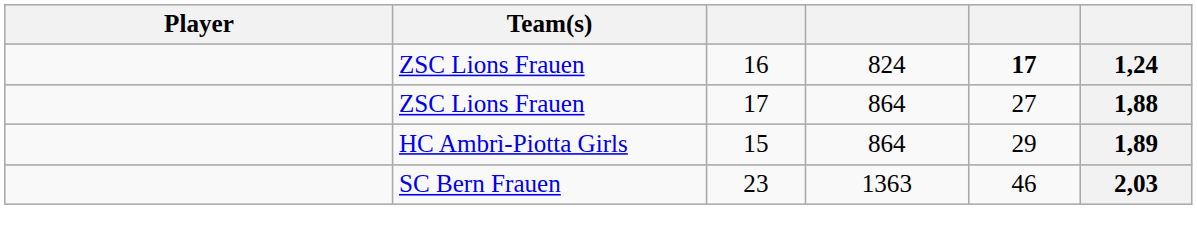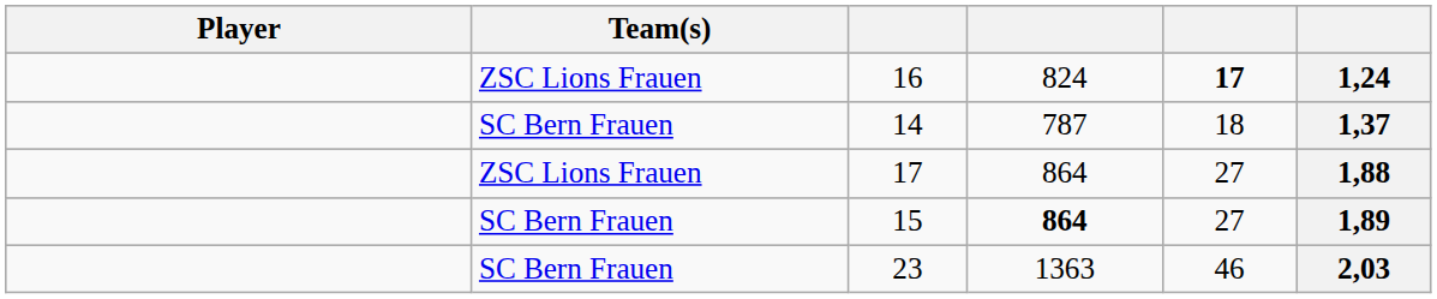 <table class="wikitable sortable" style="text-align: center">
 <tr>
 <th style="width: 15em;">Player</th>
 <th style="width: 12em;">Team(s)</th>
 <th style="width: 3.5em;"></th>
 <th style="width: 6em;"></th>
 <th style="width: 4em;"></th>
 <th style="width: 4em;"></th>
 </tr>
 <tr>
 <td style="text-align:left;"> </td>
 <td style="text-align:left;"><a href='#'>ZSC Lions Frauen</a></td>
 <td>16</td>
 <td>824</td>
 <td><strong>17</strong></td>
 <th>1,24</th>
 </tr>
 <tr>
 <td style="text-align:left;"> </td>
+<td style="text-align:left;"><a href='#'>SC Bern Frauen</a></td>
+<td>14</td>
+<td>787</td>
+<td>18</td>
+<th>1,37</th>
+</tr>
+<tr>
+<td style="text-align:left;"> </td>
 <td style="text-align:left;"><a href='#'>ZSC Lions Frauen</a></td>
 <td>17</td>
 <td>864</td>
 <td>27</td>
 <th>1,88</th>
 </tr>
 <tr>
 <td style="text-align:left;"> </td>
-<td style="text-align:left;"><a href='#'>HC Ambrì-Piotta Girls</a></td>
+<td style="text-align:left;"><a href='#'>SC Bern Frauen</a></td>
 <td>15</td>
-<td>864</td>
-<td>29</td>
+<td><strong>864</strong></td>
+<td>27</td>
 <th>1,89</th>
 </tr>
 <tr>
 <td style="text-align:left;"> </td>
 <td style="text-align:left;"><a href='#'>SC Bern Frauen</a></td>
 <td>23</td>
 <td>1363</td>
 <td>46</td>
 <th>2,03</th>
 </tr>
 </table>
